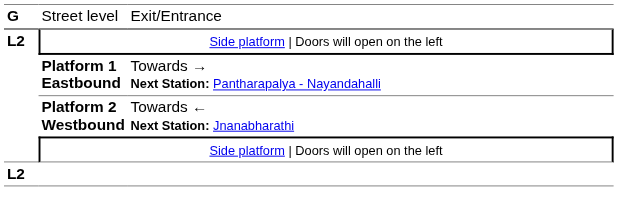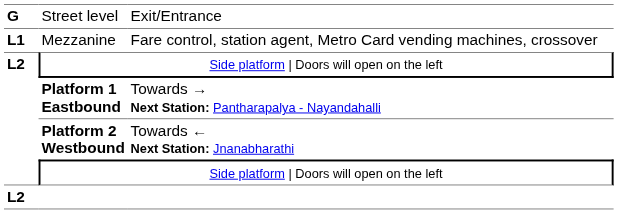 <table table border=0 cellspacing=0 cellpadding=3>
 <tr>
 <td style="border-bottom:solid 1px gray;border-top:solid 1px gray;" width=30 valign=top><strong>G</strong></td>
 <td style="border-top:solid 1px gray;border-bottom:solid 1px gray;" width=85 valign=top>Street level</td>
 <td style="border-top:solid 1px gray;border-bottom:solid 1px gray;" width=500 valign=top>Exit/Entrance</td>
+</tr>
+<tr>
+<td valign=top><strong>L1</strong></td>
+<td valign=top>Mezzanine</td>
+<td valign=top>Fare control, station agent, Metro Card vending machines, crossover<br></td>
 </tr>
 <tr>
 <td style="border-top:solid 1px gray;border-bottom:solid 1px gray;" width=30 rowspan=4 valign=top><strong>L2</strong></td>
 <td style="border-top:solid 1px gray;border-right:solid 2px black;border-left:solid 2px black;border-bottom:solid 2px black;text-align:center;" colspan=2><small><a href='#'>Side platform</a> | Doors will open on the left </small></td>
 </tr>
 <tr>
 <td style="border-bottom:solid 1px gray;" width=85><span><strong>Platform 1</strong><br><strong>Eastbound</strong></span></td>
 <td style="border-bottom:solid 1px gray;" width=500>Towards → <br><small><strong>Next Station:</strong> <a href='#'>Pantharapalya - Nayandahalli</a></small></td>
 </tr>
 <tr>
 <td><span><strong>Platform 2</strong><br><strong>Westbound</strong></span></td>
 <td>Towards ← <br><small><strong>Next Station:</strong> <a href='#'>Jnanabharathi</a></small></td>
 </tr>
 <tr>
 <td style="border-top:solid 2px black;border-right:solid 2px black;border-left:solid 2px black;border-bottom:solid 1px gray;" colspan=2  align=center><small><a href='#'>Side platform</a> | Doors will open on the left </small></td>
 </tr>
 <tr>
 <td style="border-bottom:solid 1px gray;" width=30 rowspan=2 valign=top><strong>L2</strong></td>
 <td style="border-bottom:solid 1px gray;" width=85></td>
 <td style="border-bottom:solid 1px gray;" width=500></td>
 </tr>
 <tr>
 </tr>
 </table>
